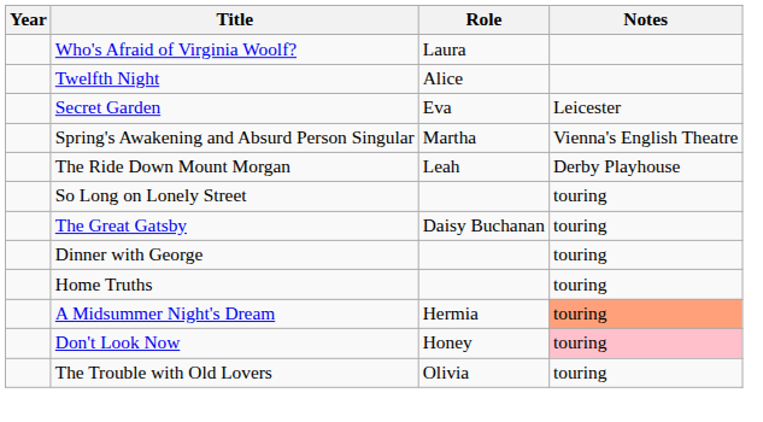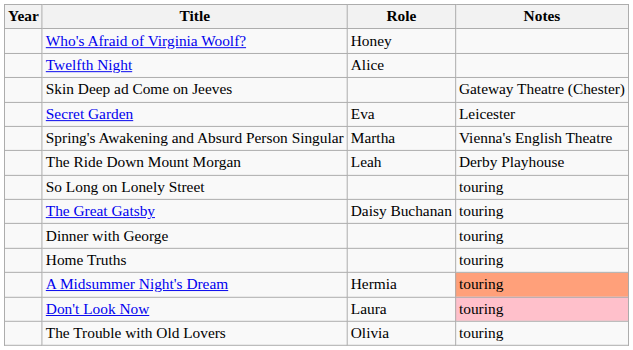 <table class=wikitable>
 <tr>
 <th>Year</th>
 <th>Title</th>
 <th>Role</th>
 <th>Notes</th>
 </tr>
 <tr>
 <td></td>
 <td><a href='#'>Who's Afraid of Virginia Woolf?</a></td>
-<td>Laura</td>
+<td>Honey</td>
 <td></td>
 </tr>
 <tr>
 <td></td>
 <td><a href='#'>Twelfth Night</a></td>
 <td>Alice</td>
 <td></td>
+</tr>
+<tr>
+<td></td>
+<td>Skin Deep ad Come on Jeeves</td>
+<td></td>
+<td>Gateway Theatre (Chester)</td>
 </tr>
 <tr>
 <td></td>
 <td><a href='#'>Secret Garden</a></td>
 <td>Eva</td>
 <td>Leicester</td>
 </tr>
 <tr>
 <td></td>
 <td>Spring's Awakening and Absurd Person Singular</td>
 <td>Martha</td>
 <td>Vienna's English Theatre</td>
 </tr>
 <tr>
 <td></td>
 <td>The Ride Down Mount Morgan</td>
 <td>Leah</td>
 <td>Derby Playhouse</td>
 </tr>
 <tr>
 <td></td>
 <td>So Long on Lonely Street</td>
 <td></td>
 <td>touring</td>
 </tr>
 <tr>
 <td></td>
 <td><a href='#'>The Great Gatsby</a></td>
 <td>Daisy Buchanan</td>
 <td>touring</td>
 </tr>
 <tr>
 <td></td>
 <td>Dinner with George</td>
 <td></td>
 <td>touring</td>
 </tr>
 <tr>
 <td></td>
 <td>Home Truths</td>
 <td></td>
 <td>touring</td>
 </tr>
 <tr>
 <td></td>
 <td><a href='#'>A Midsummer Night's Dream</a></td>
 <td>Hermia</td>
 <td style="background: lightsalmon;">touring</td>
 </tr>
 <tr>
 <td></td>
 <td><a href='#'>Don't Look Now</a></td>
-<td>Honey</td>
+<td>Laura</td>
 <td style="background: pink;">touring</td>
 </tr>
 <tr>
 <td></td>
 <td>The Trouble with Old Lovers</td>
 <td>Olivia</td>
 <td>touring</td>
 </tr>
 </table>
